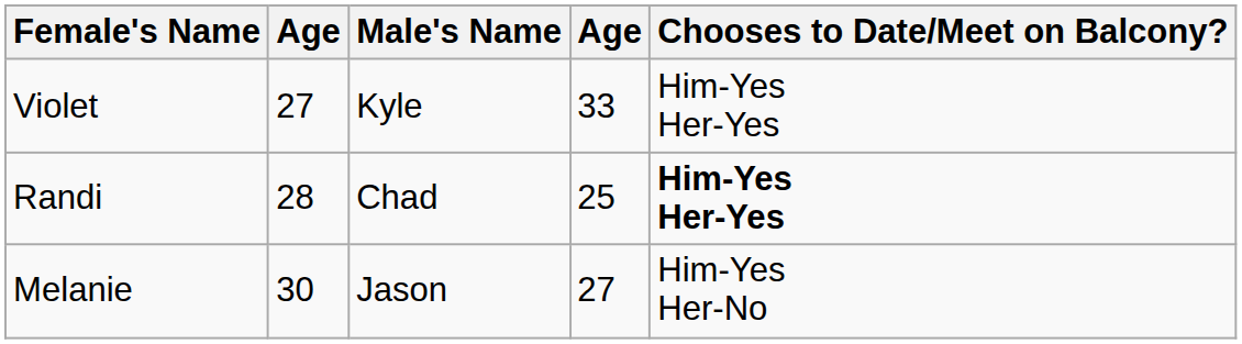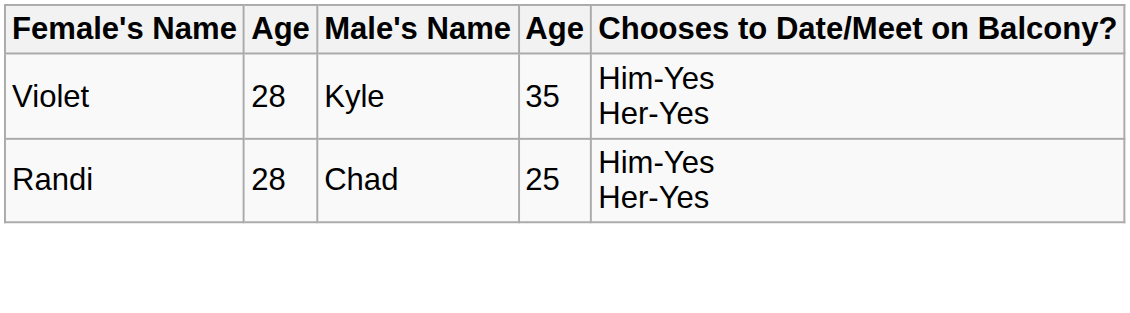 <table class="wikitable">
 <tr>
 <th>Female's Name</th>
 <th>Age</th>
 <th>Male's Name</th>
 <th>Age</th>
 <th>Chooses to Date/Meet on Balcony?</th>
 </tr>
 <tr>
 <td>Violet</td>
-<td>27</td>
+<td>28</td>
 <td>Kyle</td>
-<td>33</td>
+<td>35</td>
 <td>Him-Yes<br>Her-Yes</td>
 </tr>
 <tr>
 <td>Randi</td>
 <td>28</td>
 <td>Chad</td>
 <td>25</td>
-<td><strong>Him-Yes<br>Her-Yes</strong></td>
-</tr>
-<tr>
-<td>Melanie</td>
-<td>30</td>
-<td>Jason</td>
-<td>27</td>
-<td>Him-Yes<br>Her-No</td>
+<td>Him-Yes<br>Her-Yes</td>
 </tr>
 </table>
